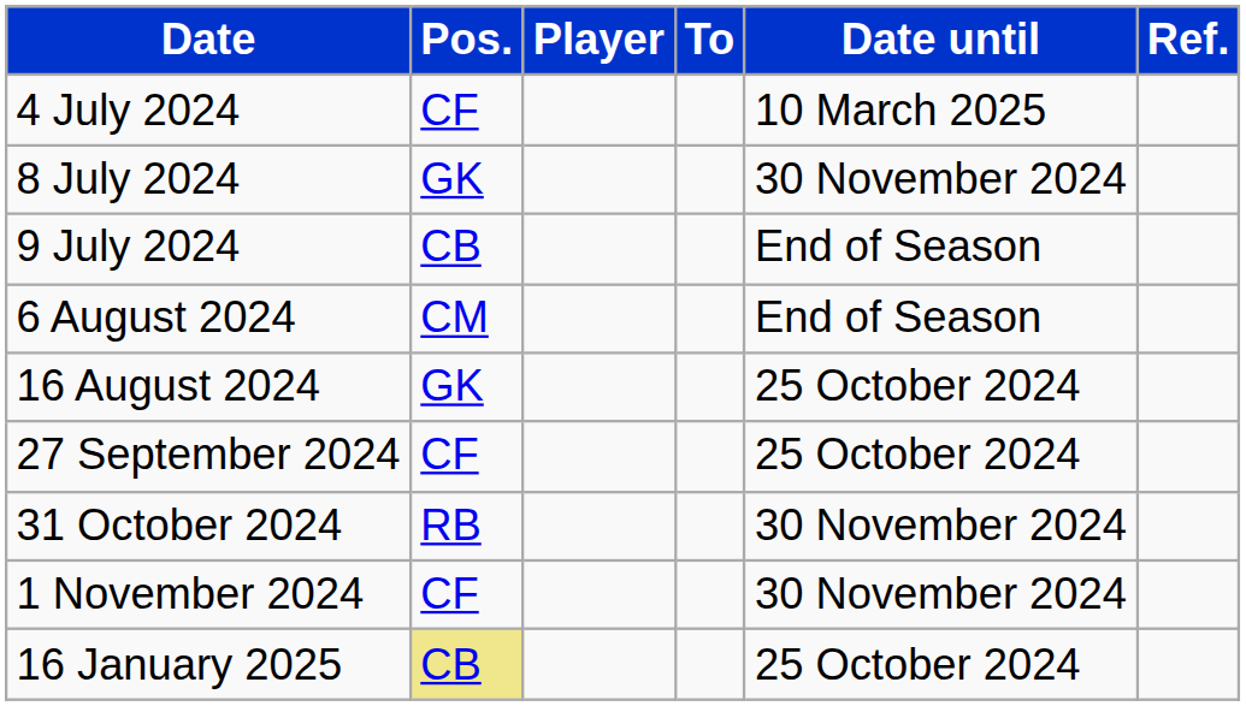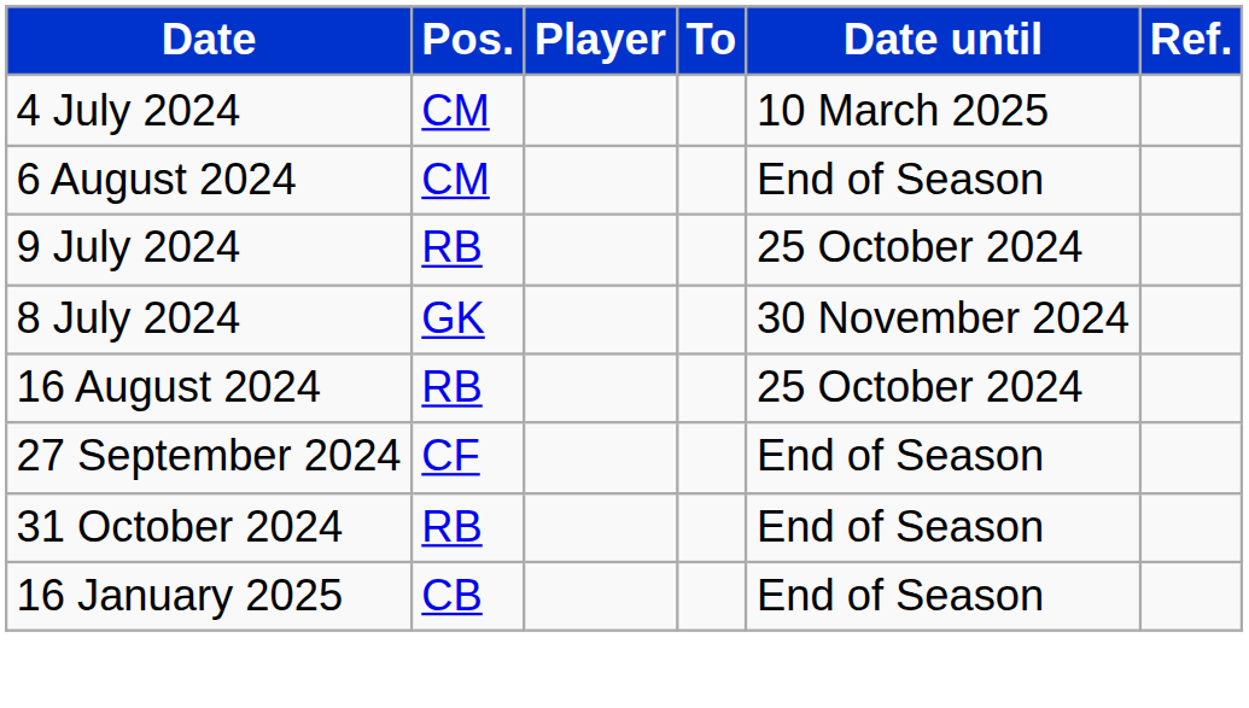 <table class="wikitable plainrowheaders sortable">
 <tr>
 <th style="background:#0033CC;color:#FFFFFF;">Date</th>
 <th style="background:#0033CC;color:#FFFFFF;">Pos.</th>
 <th style="background:#0033CC;color:#FFFFFF;">Player</th>
 <th style="background:#0033CC;color:#FFFFFF;">To</th>
 <th style="background:#0033CC;color:#FFFFFF;">Date until</th>
 <th style="background:#0033CC;color:#FFFFFF;">Ref.</th>
 </tr>
 <tr>
 <td>4 July 2024</td>
-<td><a href='#'>CF</a></td>
+<td><a href='#'>CM</a></td>
 <td></td>
 <td></td>
 <td>10 March 2025</td>
+<td></td>
+</tr>
+<tr>
+<td>6 August 2024</td>
+<td><a href='#'>CM</a></td>
+<td></td>
+<td></td>
+<td>End of Season</td>
+<td></td>
+</tr>
+<tr>
+<td>9 July 2024</td>
+<td><a href='#'>RB</a></td>
+<td></td>
+<td></td>
+<td>25 October 2024</td>
 <td></td>
 </tr>
 <tr>
 <td>8 July 2024</td>
 <td><a href='#'>GK</a></td>
 <td></td>
 <td></td>
 <td>30 November 2024</td>
 <td></td>
 </tr>
 <tr>
-<td>9 July 2024</td>
-<td><a href='#'>CB</a></td>
-<td></td>
-<td></td>
-<td>End of Season</td>
-<td></td>
-</tr>
-<tr>
-<td>6 August 2024</td>
-<td><a href='#'>CM</a></td>
-<td></td>
-<td></td>
-<td>End of Season</td>
-<td></td>
-</tr>
-<tr>
 <td>16 August 2024</td>
-<td><a href='#'>GK</a></td>
+<td><a href='#'>RB</a></td>
 <td></td>
 <td></td>
 <td>25 October 2024</td>
 <td></td>
 </tr>
 <tr>
 <td>27 September 2024</td>
 <td><a href='#'>CF</a></td>
 <td></td>
 <td></td>
-<td>25 October 2024</td>
+<td>End of Season</td>
 <td></td>
 </tr>
 <tr>
 <td>31 October 2024</td>
 <td><a href='#'>RB</a></td>
 <td></td>
 <td></td>
-<td>30 November 2024</td>
-<td></td>
-</tr>
-<tr>
-<td>1 November 2024</td>
-<td><a href='#'>CF</a></td>
-<td></td>
-<td></td>
-<td>30 November 2024</td>
+<td>End of Season</td>
 <td></td>
 </tr>
 <tr>
 <td>16 January 2025</td>
-<td style="background: khaki;"><a href='#'>CB</a></td>
+<td><a href='#'>CB</a></td>
 <td></td>
 <td></td>
-<td>25 October 2024</td>
+<td>End of Season</td>
 <td></td>
 </tr>
 </table>
